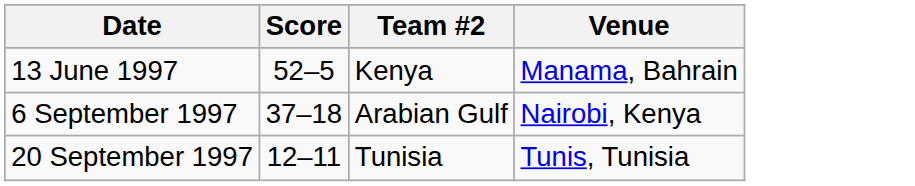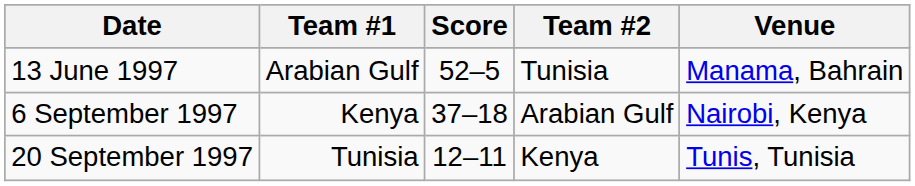 <table class="wikitable">
 <tr>
 <th>Date</th>
+<th>Team #1</th>
 <th>Score</th>
 <th>Team #2</th>
 <th>Venue</th>
 </tr>
 <tr>
 <td>13 June 1997</td>
+<td align="right">Arabian Gulf</td>
 <td align="center">52–5</td>
-<td>Kenya</td>
+<td>Tunisia</td>
 <td><a href='#'>Manama</a>, Bahrain</td>
 </tr>
 <tr>
 <td>6 September 1997</td>
+<td align="right">Kenya</td>
 <td align="center">37–18</td>
 <td>Arabian Gulf</td>
 <td><a href='#'>Nairobi</a>, Kenya</td>
 </tr>
 <tr>
 <td>20 September 1997</td>
+<td align="right">Tunisia</td>
 <td align="center">12–11</td>
-<td>Tunisia</td>
+<td>Kenya</td>
 <td><a href='#'>Tunis</a>, Tunisia</td>
 </tr>
 </table>
